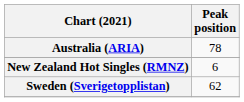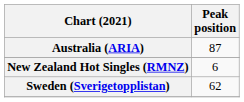 <table class="wikitable sortable plainrowheaders" style="text-align:center">
 <tr>
 <th scope="col">Chart (2021)</th>
 <th scope="col">Peak<br>position</th>
 </tr>
 <tr>
 <th scope="row">Australia (<a href='#'>ARIA</a>)</th>
-<td>78</td>
+<td>87</td>
 </tr>
 <tr>
 </tr>
 <tr>
 </tr>
 <tr>
 </tr>
 <tr>
 <th scope="row">New Zealand Hot Singles (<a href='#'>RMNZ</a>)</th>
 <td>6</td>
 </tr>
 <tr>
 <th scope="row">Sweden (<a href='#'>Sverigetopplistan</a>)</th>
 <td>62</td>
 </tr>
 <tr>
 </tr>
 <tr>
 </tr>
 </table>
